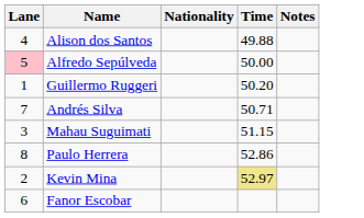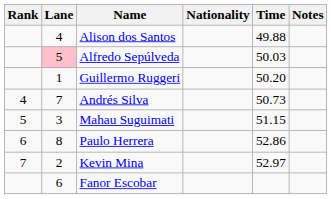 <table class="wikitable sortable" style="text-align:center">
 <tr>
+<th>Rank</th>
 <th>Lane</th>
 <th>Name</th>
 <th>Nationality</th>
 <th>Time</th>
 <th>Notes</th>
 </tr>
 <tr>
+<td></td>
 <td>4</td>
 <td align=left><a href='#'>Alison dos Santos</a></td>
 <td align=left></td>
 <td>49.88</td>
 <td></td>
 </tr>
 <tr>
+<td></td>
 <td style="background: pink;">5</td>
 <td align=left><a href='#'>Alfredo Sepúlveda</a></td>
 <td align=left></td>
-<td>50.00</td>
+<td>50.03</td>
 <td></td>
 </tr>
 <tr>
+<td></td>
 <td>1</td>
 <td align=left><a href='#'>Guillermo Ruggeri</a></td>
 <td align=left></td>
 <td>50.20</td>
 <td></td>
 </tr>
 <tr>
+<td>4</td>
 <td>7</td>
 <td align=left><a href='#'>Andrés Silva</a></td>
 <td align=left></td>
-<td>50.71</td>
+<td>50.73</td>
 <td></td>
 </tr>
 <tr>
+<td>5</td>
 <td>3</td>
 <td align=left><a href='#'>Mahau Suguimati</a></td>
 <td align=left></td>
 <td>51.15</td>
 <td></td>
 </tr>
 <tr>
+<td>6</td>
 <td>8</td>
 <td align=left><a href='#'>Paulo Herrera</a></td>
 <td align=left></td>
 <td>52.86</td>
 <td></td>
 </tr>
 <tr>
+<td>7</td>
 <td>2</td>
 <td align=left><a href='#'>Kevin Mina</a></td>
 <td align=left></td>
-<td style="background: khaki;">52.97</td>
+<td>52.97</td>
 <td></td>
 </tr>
 <tr>
+<td></td>
 <td>6</td>
 <td align=left><a href='#'>Fanor Escobar</a></td>
 <td align=left></td>
 <td></td>
 <td></td>
 </tr>
 </table>
